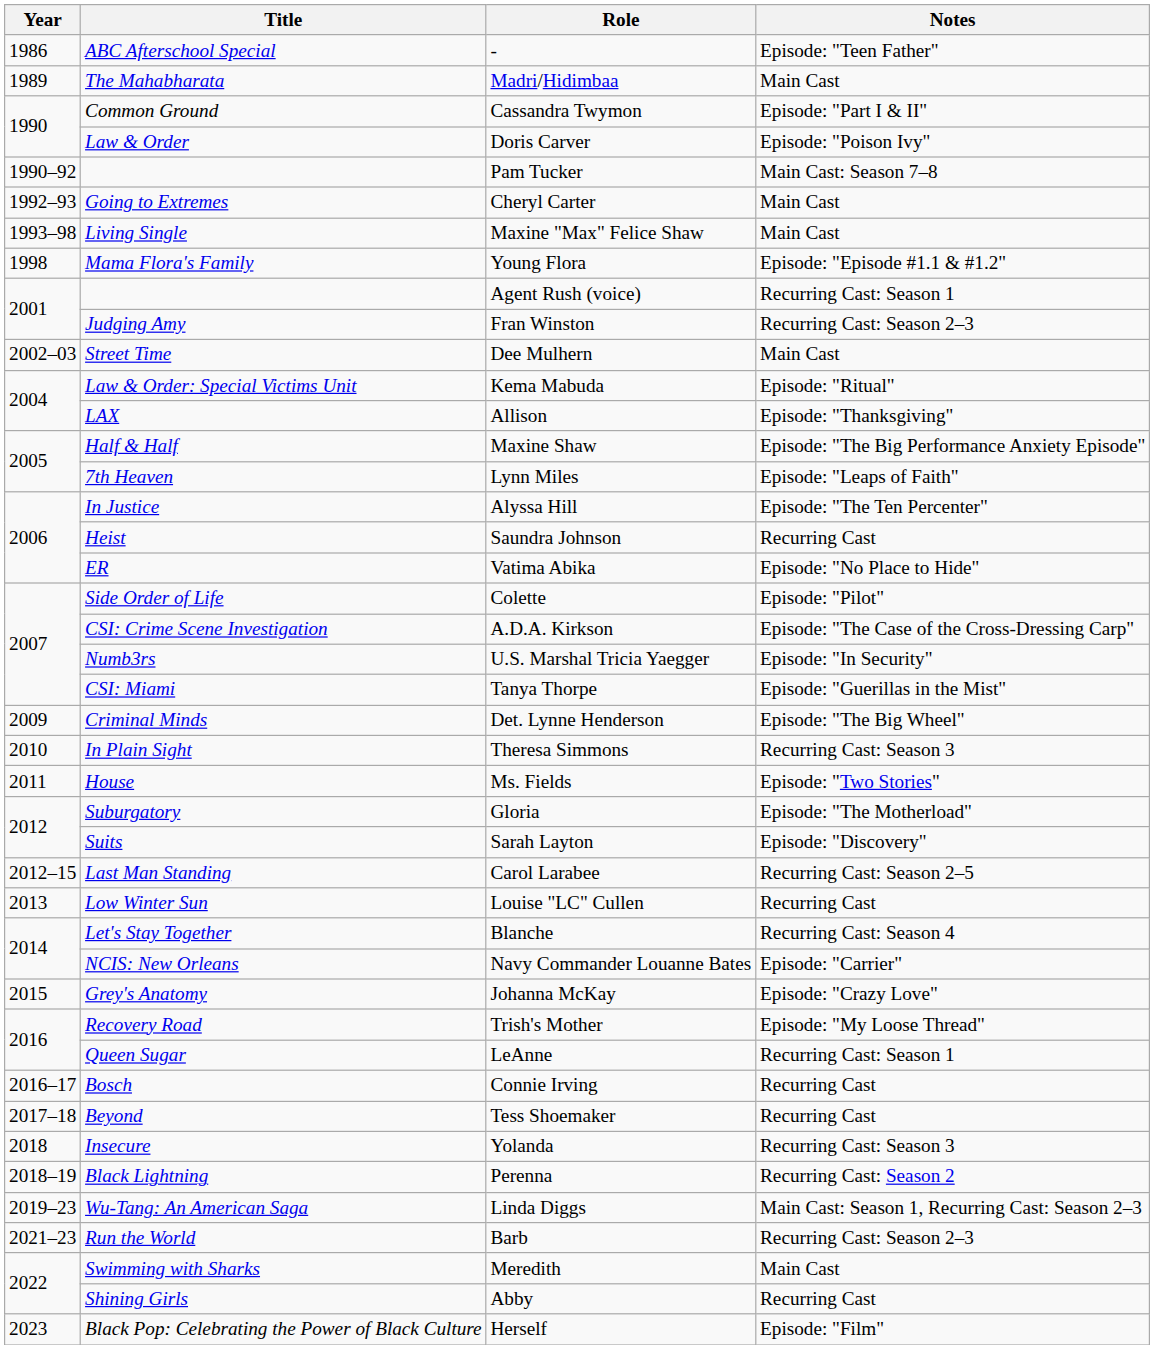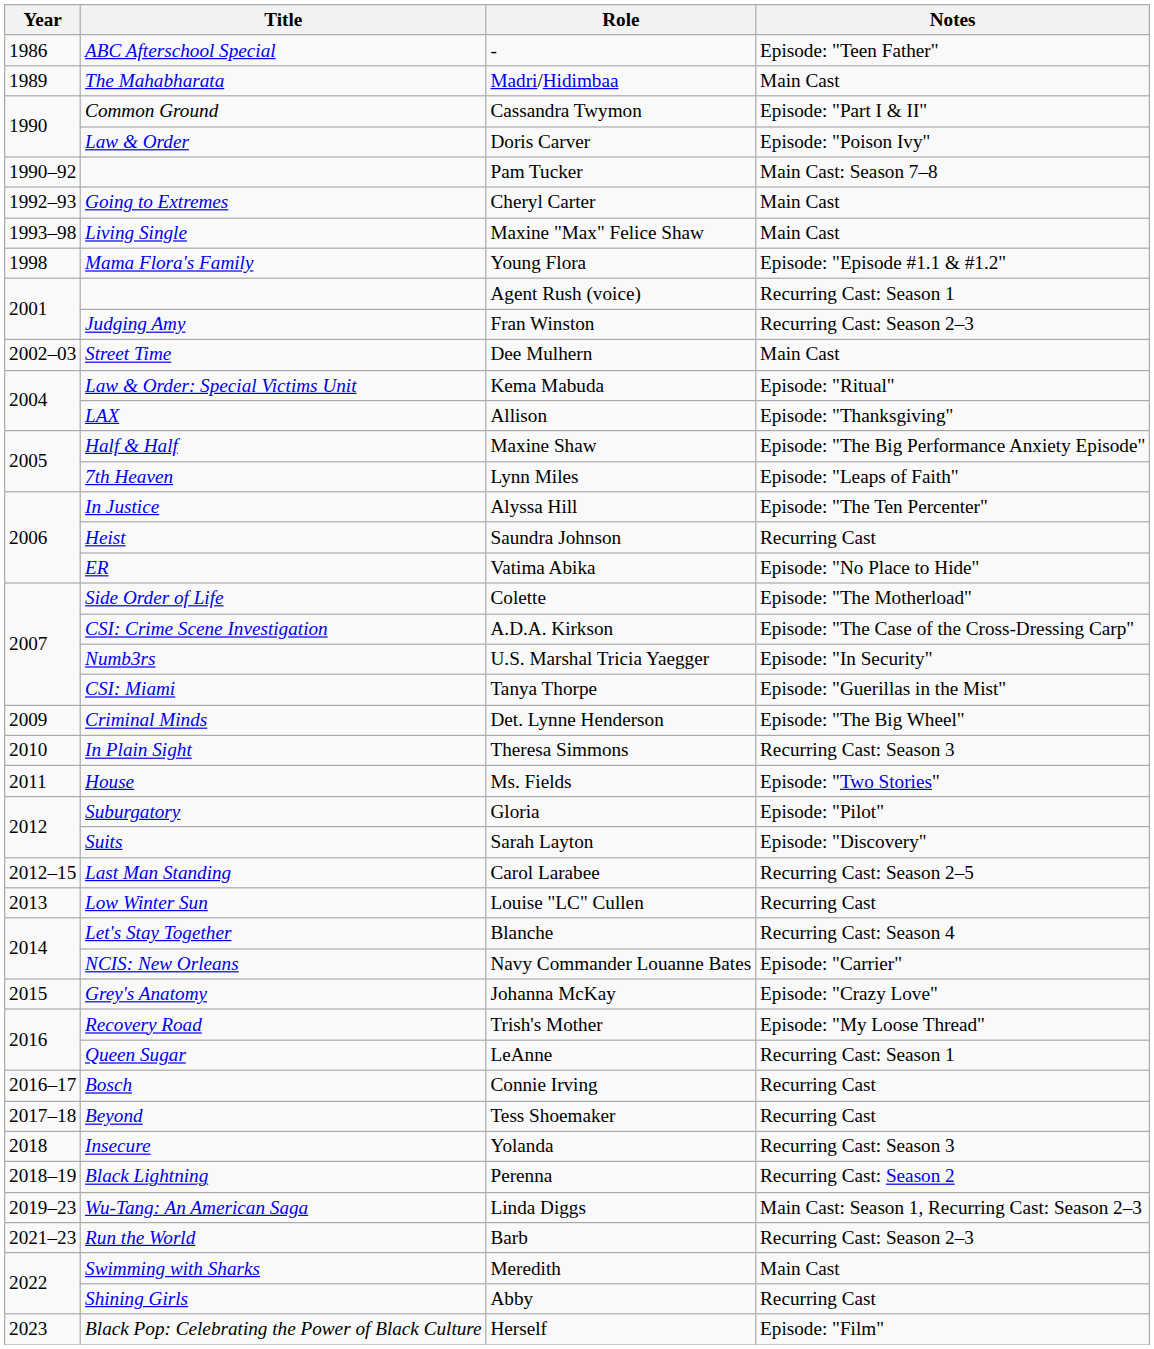 <table class="wikitable sortable">
 <tr>
 <th>Year</th>
 <th>Title</th>
 <th>Role</th>
 <th>Notes</th>
 </tr>
 <tr>
 <td>1986</td>
 <td><em><a href='#'>ABC Afterschool Special</a></em></td>
 <td>-</td>
 <td>Episode: "Teen Father"</td>
 </tr>
 <tr>
 <td>1989</td>
 <td><em><a href='#'>The Mahabharata</a></em></td>
 <td><a href='#'>Madri</a>/<a href='#'>Hidimbaa</a></td>
 <td>Main Cast</td>
 </tr>
 <tr>
 <td rowspan="2">1990</td>
 <td><em>Common Ground</em></td>
 <td>Cassandra Twymon</td>
 <td>Episode: "Part I & II"</td>
 </tr>
 <tr>
 <td><em><a href='#'>Law & Order</a></em></td>
 <td>Doris Carver</td>
 <td>Episode: "Poison Ivy"</td>
 </tr>
 <tr>
 <td>1990–92</td>
 <td><em></em></td>
 <td>Pam Tucker</td>
 <td>Main Cast: Season 7–8</td>
 </tr>
 <tr>
 <td>1992–93</td>
 <td><em><a href='#'>Going to Extremes</a></em></td>
 <td>Cheryl Carter</td>
 <td>Main Cast</td>
 </tr>
 <tr>
 <td>1993–98</td>
 <td><em><a href='#'>Living Single</a></em></td>
 <td>Maxine "Max" Felice Shaw</td>
 <td>Main Cast</td>
 </tr>
 <tr>
 <td>1998</td>
 <td><em><a href='#'>Mama Flora's Family</a></em></td>
 <td>Young Flora</td>
 <td>Episode: "Episode #1.1 & #1.2"</td>
 </tr>
 <tr>
 <td rowspan="2">2001</td>
 <td><em></em></td>
 <td>Agent Rush (voice)</td>
 <td>Recurring Cast: Season 1</td>
 </tr>
 <tr>
 <td><em><a href='#'>Judging Amy</a></em></td>
 <td>Fran Winston</td>
 <td>Recurring Cast: Season 2–3</td>
 </tr>
 <tr>
 <td>2002–03</td>
 <td><em><a href='#'>Street Time</a></em></td>
 <td>Dee Mulhern</td>
 <td>Main Cast</td>
 </tr>
 <tr>
 <td rowspan="2">2004</td>
 <td><em><a href='#'>Law & Order: Special Victims Unit</a></em></td>
 <td>Kema Mabuda</td>
 <td>Episode: "Ritual"</td>
 </tr>
 <tr>
 <td><em><a href='#'>LAX</a></em></td>
 <td>Allison</td>
 <td>Episode: "Thanksgiving"</td>
 </tr>
 <tr>
 <td rowspan="2">2005</td>
 <td><em><a href='#'>Half & Half</a></em></td>
 <td>Maxine Shaw</td>
 <td>Episode: "The Big Performance Anxiety Episode"</td>
 </tr>
 <tr>
 <td><em><a href='#'>7th Heaven</a></em></td>
 <td>Lynn Miles</td>
 <td>Episode: "Leaps of Faith"</td>
 </tr>
 <tr>
 <td rowspan="3">2006</td>
 <td><em><a href='#'>In Justice</a></em></td>
 <td>Alyssa Hill</td>
 <td>Episode: "The Ten Percenter"</td>
 </tr>
 <tr>
 <td><em><a href='#'>Heist</a></em></td>
 <td>Saundra Johnson</td>
 <td>Recurring Cast</td>
 </tr>
 <tr>
 <td><em><a href='#'>ER</a></em></td>
 <td>Vatima Abika</td>
 <td>Episode: "No Place to Hide"</td>
 </tr>
 <tr>
 <td rowspan="4">2007</td>
 <td><em><a href='#'>Side Order of Life</a></em></td>
 <td>Colette</td>
-<td>Episode: "Pilot"</td>
+<td>Episode: "The Motherload"</td>
 </tr>
 <tr>
 <td><em><a href='#'>CSI: Crime Scene Investigation</a></em></td>
 <td>A.D.A. Kirkson</td>
 <td>Episode: "The Case of the Cross-Dressing Carp"</td>
 </tr>
 <tr>
 <td><em><a href='#'>Numb3rs</a></em></td>
 <td>U.S. Marshal Tricia Yaegger</td>
 <td>Episode: "In Security"</td>
 </tr>
 <tr>
 <td><em><a href='#'>CSI: Miami</a></em></td>
 <td>Tanya Thorpe</td>
 <td>Episode: "Guerillas in the Mist"</td>
 </tr>
 <tr>
 <td>2009</td>
 <td><em><a href='#'>Criminal Minds</a></em></td>
 <td>Det. Lynne Henderson</td>
 <td>Episode: "The Big Wheel"</td>
 </tr>
 <tr>
 <td>2010</td>
 <td><em><a href='#'>In Plain Sight</a></em></td>
 <td>Theresa Simmons</td>
 <td>Recurring Cast: Season 3</td>
 </tr>
 <tr>
 <td>2011</td>
 <td><em><a href='#'>House</a></em></td>
 <td>Ms. Fields</td>
 <td>Episode: "<a href='#'>Two Stories</a>"</td>
 </tr>
 <tr>
 <td rowspan="2">2012</td>
 <td><em><a href='#'>Suburgatory</a></em></td>
 <td>Gloria</td>
-<td>Episode: "The Motherload"</td>
+<td>Episode: "Pilot"</td>
 </tr>
 <tr>
 <td><em><a href='#'>Suits</a></em></td>
 <td>Sarah Layton</td>
 <td>Episode: "Discovery"</td>
 </tr>
 <tr>
 <td>2012–15</td>
 <td><em><a href='#'>Last Man Standing</a></em></td>
 <td>Carol Larabee</td>
 <td>Recurring Cast: Season 2–5</td>
 </tr>
 <tr>
 <td>2013</td>
 <td><em><a href='#'>Low Winter Sun</a></em></td>
 <td>Louise "LC" Cullen</td>
 <td>Recurring Cast</td>
 </tr>
 <tr>
 <td rowspan="2">2014</td>
 <td><em><a href='#'>Let's Stay Together</a></em></td>
 <td>Blanche</td>
 <td>Recurring Cast: Season 4</td>
 </tr>
 <tr>
 <td><em><a href='#'>NCIS: New Orleans</a></em></td>
 <td>Navy Commander Louanne Bates</td>
 <td>Episode: "Carrier"</td>
 </tr>
 <tr>
 <td>2015</td>
 <td><em><a href='#'>Grey's Anatomy</a></em></td>
 <td>Johanna McKay</td>
 <td>Episode: "Crazy Love"</td>
 </tr>
 <tr>
 <td rowspan="2">2016</td>
 <td><em><a href='#'>Recovery Road</a></em></td>
 <td>Trish's Mother</td>
 <td>Episode: "My Loose Thread"</td>
 </tr>
 <tr>
 <td><em><a href='#'>Queen Sugar</a></em></td>
 <td>LeAnne</td>
 <td>Recurring Cast: Season 1</td>
 </tr>
 <tr>
 <td>2016–17</td>
 <td><em><a href='#'>Bosch</a></em></td>
 <td>Connie Irving</td>
 <td>Recurring Cast</td>
 </tr>
 <tr>
 <td>2017–18</td>
 <td><em><a href='#'>Beyond</a></em></td>
 <td>Tess Shoemaker</td>
 <td>Recurring Cast</td>
 </tr>
 <tr>
 <td>2018</td>
 <td><em><a href='#'>Insecure</a></em></td>
 <td>Yolanda</td>
 <td>Recurring Cast: Season 3</td>
 </tr>
 <tr>
 <td>2018–19</td>
 <td><em><a href='#'>Black Lightning</a></em></td>
 <td>Perenna</td>
 <td>Recurring Cast: <a href='#'>Season 2</a></td>
 </tr>
 <tr>
 <td>2019–23</td>
 <td><em><a href='#'>Wu-Tang: An American Saga</a></em></td>
 <td>Linda Diggs</td>
 <td>Main Cast: Season 1, Recurring Cast: Season 2–3</td>
 </tr>
 <tr>
 <td>2021–23</td>
 <td><em><a href='#'>Run the World</a></em></td>
 <td>Barb</td>
 <td>Recurring Cast: Season 2–3</td>
 </tr>
 <tr>
 <td rowspan="2">2022</td>
 <td><em><a href='#'>Swimming with Sharks</a></em></td>
 <td>Meredith</td>
 <td>Main Cast</td>
 </tr>
 <tr>
 <td><em><a href='#'>Shining Girls</a></em></td>
 <td>Abby</td>
 <td>Recurring Cast</td>
 </tr>
 <tr>
 <td>2023</td>
 <td><em>Black Pop: Celebrating the Power of Black Culture</em></td>
 <td>Herself</td>
 <td>Episode: "Film"</td>
 </tr>
 </table>
